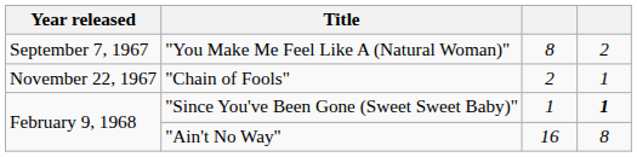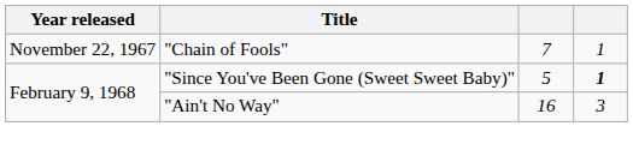 <table class="wikitable">
 <tr>
 <th>Year released</th>
 <th>Title</th>
 <th width="40"></th>
 <th width="40"></th>
 </tr>
 <tr>
-<td rowspan="1">September 7, 1967<br></td>
-<td>"You Make Me Feel Like A (Natural Woman)"</td>
-<td align="center"><em>8</em></td>
-<td align="center"><em>2</em></td>
-</tr>
-<tr>
 <td rowspan="1">November 22, 1967<br></td>
 <td>"Chain of Fools"</td>
-<td align="center"><em>2</em></td>
+<td align="center"><em>7</em></td>
 <td align="center"><em>1</em></td>
 </tr>
 <tr>
 <td rowspan="2">February 9, 1968<br></td>
 <td>"Since You've Been Gone (Sweet Sweet Baby)"</td>
-<td align="center"><em>1</em></td>
+<td align="center"><em>5</em></td>
 <td align="center"><strong><em>1</em></strong></td>
 </tr>
 <tr>
 <td>"Ain't No Way"</td>
 <td align="center"><em>16</em></td>
-<td align="center"><em>8</em></td>
+<td align="center"><em>3</em></td>
 </tr>
 </table>
